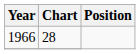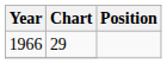 <table class="wikitable">
 <tr>
 <th align="left">Year</th>
 <th align="left">Chart</th>
 <th align="left">Position</th>
 </tr>
 <tr>
 <td align="left">1966</td>
-<td align="left">28</td>
+<td align="left">29</td>
 </tr>
 <tr>
 </tr>
 </table>
